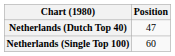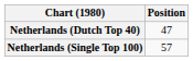 <table class="wikitable plainrowheaders sortable" style="text-align:center">
 <tr>
 <th>Chart (1980)</th>
 <th>Position</th>
 </tr>
 <tr>
 <th scope="row">Netherlands (Dutch Top 40)</th>
 <td>47</td>
 </tr>
 <tr>
 <th scope="row">Netherlands (Single Top 100)</th>
-<td>60</td>
+<td>57</td>
 </tr>
 </table>
